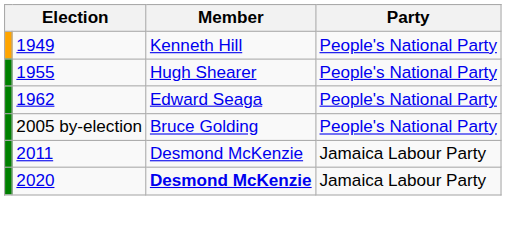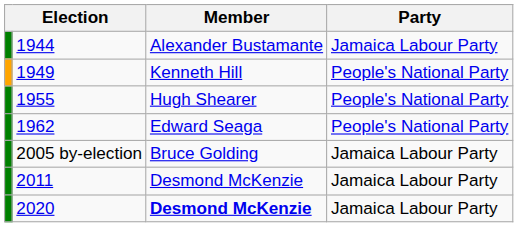 <table class="wikitable">
 <tr>
 <th colspan="2">Election</th>
 <th>Member</th>
 <th>Party</th>
+</tr>
+<tr>
+<td style="background-color: green"></td>
+<td><a href='#'>1944</a></td>
+<td><a href='#'>Alexander Bustamante</a></td>
+<td><a href='#'>Jamaica Labour Party</a></td>
 </tr>
 <tr>
 <td style="background-color: orange"></td>
 <td><a href='#'>1949</a></td>
 <td><a href='#'>Kenneth Hill</a></td>
 <td><a href='#'>People's National Party</a></td>
 </tr>
 <tr>
 <td style="background-color: green"></td>
 <td><a href='#'>1955</a></td>
 <td><a href='#'>Hugh Shearer</a></td>
 <td><a href='#'>People's National Party</a></td>
 </tr>
 <tr>
 <td style="background-color: green"></td>
 <td><a href='#'>1962</a></td>
 <td><a href='#'>Edward Seaga</a></td>
 <td><a href='#'>People's National Party</a></td>
 </tr>
 <tr>
 <td style="background-color: green"></td>
 <td>2005 by-election</td>
 <td><a href='#'>Bruce Golding</a></td>
-<td><a href='#'>People's National Party</a></td>
+<td>Jamaica Labour Party</td>
 </tr>
 <tr>
 <td style="background-color: green"></td>
 <td><a href='#'>2011</a></td>
 <td><a href='#'>Desmond McKenzie</a></td>
 <td>Jamaica Labour Party</td>
 </tr>
 <tr>
 <td style="background-color: green"></td>
 <td><a href='#'>2020</a></td>
 <td><strong><a href='#'>Desmond McKenzie</a></strong></td>
 <td>Jamaica Labour Party</td>
 </tr>
 </table>
